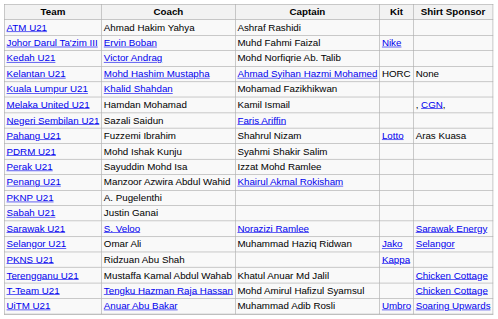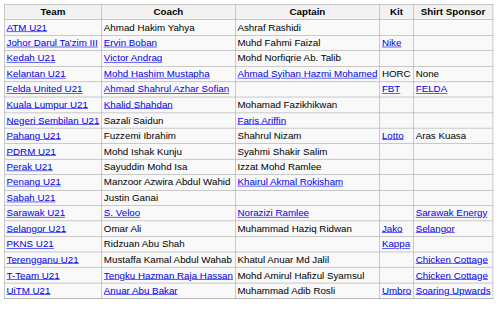 <table class="wikitable sortable" style="text-align: left;">
 <tr>
 <th>Team</th>
 <th>Coach</th>
 <th>Captain</th>
 <th>Kit</th>
 <th>Shirt Sponsor</th>
 </tr>
 <tr>
 <td><a href='#'>ATM U21</a></td>
 <td> Ahmad Hakim Yahya</td>
 <td> Ashraf Rashidi</td>
 <td></td>
 <td></td>
 </tr>
 <tr>
 <td><a href='#'>Johor Darul Ta'zim III</a></td>
 <td> <a href='#'>Ervin Boban</a></td>
 <td> Muhd Fahmi Faizal</td>
 <td><a href='#'>Nike</a></td>
 <td></td>
 </tr>
 <tr>
 <td><a href='#'>Kedah U21</a></td>
 <td> <a href='#'>Victor Andrag</a></td>
 <td> Mohd Norfiqrie Ab. Talib</td>
 <td></td>
 <td></td>
 </tr>
 <tr>
 <td><a href='#'>Kelantan U21</a></td>
 <td> <a href='#'>Mohd Hashim Mustapha</a></td>
 <td> <a href='#'>Ahmad Syihan Hazmi Mohamed</a></td>
 <td>HORC</td>
 <td>None</td>
 </tr>
 <tr>
+<td><a href='#'>Felda United U21</a></td>
+<td> <a href='#'>Ahmad Shahrul Azhar Sofian</a></td>
+<td></td>
+<td><a href='#'>FBT</a></td>
+<td><a href='#'>FELDA</a></td>
+</tr>
+<tr>
 <td><a href='#'>Kuala Lumpur U21</a></td>
 <td> <a href='#'>Khalid Shahdan</a></td>
 <td> Mohamad Fazikhikwan</td>
 <td></td>
 <td></td>
-</tr>
-<tr>
-<td><a href='#'>Melaka United U21</a></td>
-<td> Hamdan Mohamad</td>
-<td> Kamil Ismail</td>
-<td></td>
-<td>, <a href='#'>CGN</a>,  </td>
 </tr>
 <tr>
 <td><a href='#'>Negeri Sembilan U21</a></td>
 <td> Sazali Saidun</td>
 <td> <a href='#'>Faris Ariffin</a></td>
 <td></td>
 <td></td>
 </tr>
 <tr>
 <td><a href='#'>Pahang U21</a></td>
 <td> Fuzzemi Ibrahim</td>
 <td> Shahrul Nizam</td>
 <td><a href='#'>Lotto</a></td>
 <td>Aras Kuasa</td>
 </tr>
 <tr>
 <td><a href='#'>PDRM U21</a></td>
 <td> Mohd Ishak Kunju</td>
 <td> Syahmi Shakir Salim</td>
 <td></td>
 <td></td>
 </tr>
 <tr>
 <td><a href='#'>Perak U21</a></td>
 <td> Sayuddin Mohd Isa</td>
 <td> Izzat Mohd Ramlee</td>
 <td></td>
 <td></td>
 </tr>
 <tr>
 <td><a href='#'>Penang U21</a></td>
 <td> Manzoor Azwira Abdul Wahid</td>
 <td> <a href='#'>Khairul Akmal Rokisham</a></td>
-<td></td>
-<td></td>
-</tr>
-<tr>
-<td><a href='#'>PKNP U21</a></td>
-<td> A. Pugelenthi</td>
-<td></td>
 <td></td>
 <td></td>
 </tr>
 <tr>
 <td><a href='#'>Sabah U21</a></td>
 <td> Justin Ganai</td>
 <td></td>
 <td></td>
 <td></td>
 </tr>
 <tr>
 <td><a href='#'>Sarawak U21</a></td>
 <td> <a href='#'>S. Veloo</a></td>
 <td> <a href='#'>Norazizi Ramlee</a></td>
 <td></td>
 <td><a href='#'>Sarawak Energy</a></td>
 </tr>
 <tr>
 <td><a href='#'>Selangor U21</a></td>
 <td> Omar Ali</td>
 <td> Muhammad Haziq Ridwan</td>
 <td><a href='#'>Jako</a></td>
 <td><a href='#'>Selangor</a></td>
 </tr>
 <tr>
 <td><a href='#'>PKNS U21</a></td>
 <td> Ridzuan Abu Shah</td>
 <td></td>
 <td><a href='#'>Kappa</a></td>
 <td></td>
 </tr>
 <tr>
 <td><a href='#'>Terengganu U21</a></td>
 <td> Mustaffa Kamal Abdul Wahab</td>
 <td> Khatul Anuar Md Jalil</td>
 <td></td>
 <td><a href='#'>Chicken Cottage</a></td>
 </tr>
 <tr>
 <td><a href='#'>T-Team U21</a></td>
 <td> <a href='#'>Tengku Hazman Raja Hassan</a></td>
 <td> Mohd Amirul Hafizul Syamsul</td>
 <td></td>
 <td><a href='#'>Chicken Cottage</a></td>
 </tr>
 <tr>
 <td><a href='#'>UiTM U21</a></td>
 <td> <a href='#'>Anuar Abu Bakar</a></td>
 <td> Muhammad Adib Rosli</td>
 <td><a href='#'>Umbro</a></td>
 <td><a href='#'>Soaring Upwards</a></td>
 </tr>
 <tr>
 </tr>
 </table>
